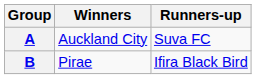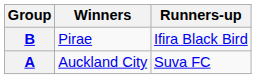 <table class="wikitable">
 <tr>
 <th>Group</th>
 <th>Winners</th>
 <th>Runners-up</th>
 </tr>
 <tr>
+<th><a href='#'>B</a></th>
+<td> <a href='#'>Pirae</a></td>
+<td> <a href='#'>Ifira Black Bird</a></td>
+</tr>
+<tr>
 <th><a href='#'>A</a></th>
 <td> <a href='#'>Auckland City</a></td>
 <td> <a href='#'>Suva FC</a></td>
 </tr>
-<tr>
-<th><a href='#'>B</a></th>
-<td> <a href='#'>Pirae</a></td>
-<td> <a href='#'>Ifira Black Bird</a></td>
-</tr>
 </table>
